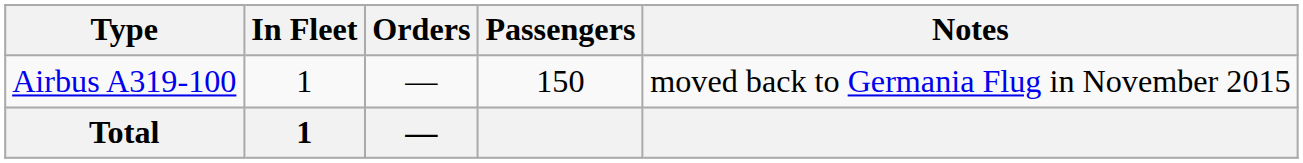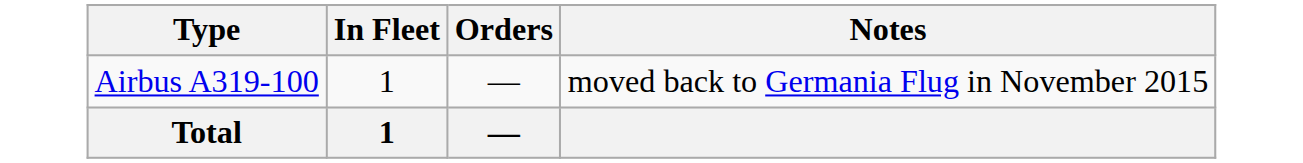 <table class="wikitable" style="margin:0.5em auto; text-align:center">
 <tr>
 <th>Type</th>
 <th>In Fleet</th>
 <th>Orders</th>
-<th>Passengers</th>
 <th>Notes</th>
 </tr>
 <tr>
 <td><a href='#'>Airbus A319-100</a></td>
 <td align=center>1</td>
 <td align=center>—</td>
-<td align=center>150</td>
 <td>moved back to <a href='#'>Germania Flug</a> in November 2015</td>
 </tr>
 <tr>
 <th>Total</th>
 <th>1</th>
 <th>—</th>
 <th></th>
-<th></th>
 </tr>
 </table>
